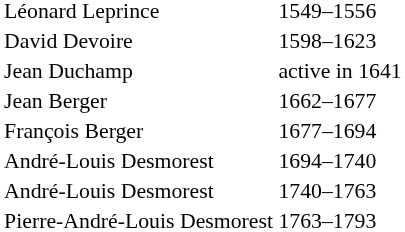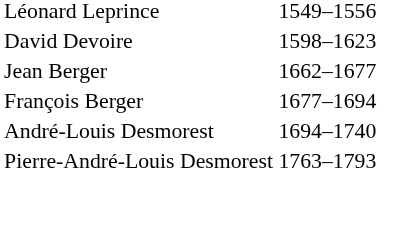 <table>
 <tr>
 <td>Léonard Leprince</td>
 <td>1549–1556</td>
 </tr>
 <tr>
 <td>David Devoire</td>
 <td>1598–1623</td>
-</tr>
-<tr>
-<td>Jean Duchamp</td>
-<td>active in 1641</td>
 </tr>
 <tr>
 <td>Jean Berger</td>
 <td>1662–1677</td>
 </tr>
 <tr>
 <td>François Berger</td>
 <td>1677–1694</td>
 </tr>
 <tr>
 <td>André-Louis Desmorest</td>
 <td>1694–1740</td>
 </tr>
 <tr>
-<td>André-Louis Desmorest</td>
-<td>1740–1763</td>
-</tr>
-<tr>
 <td>Pierre-André-Louis Desmorest</td>
 <td>1763–1793</td>
 </tr>
 </table>
